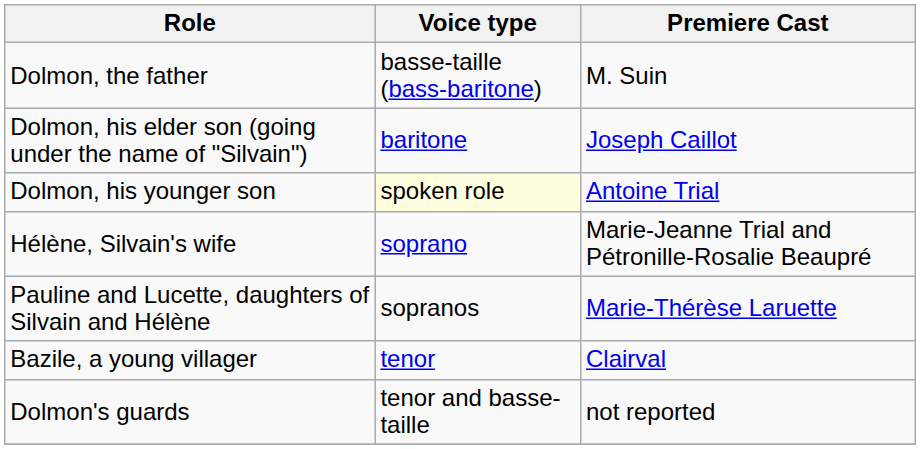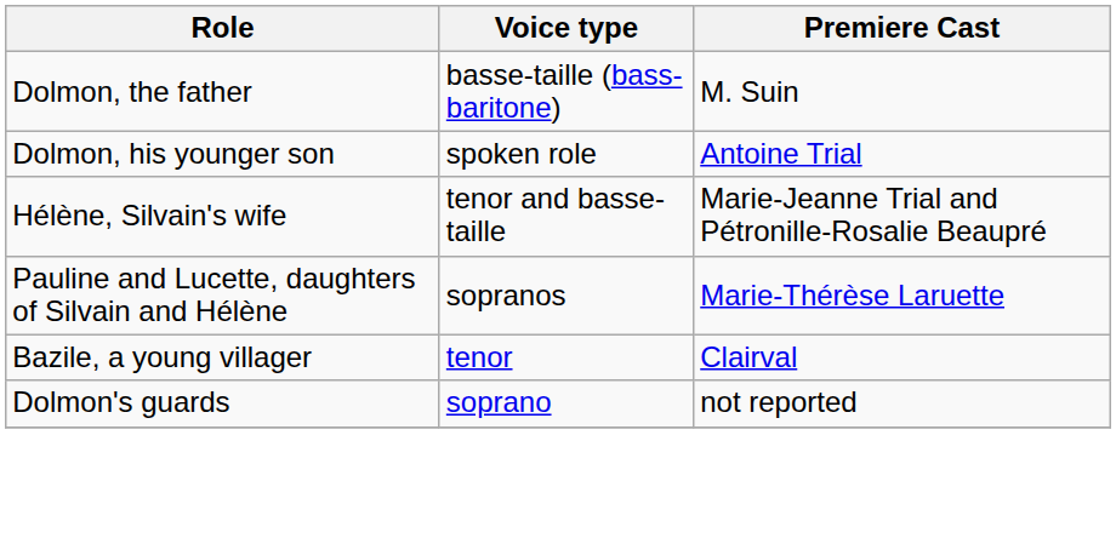 <table class="wikitable">
 <tr>
 <th>Role</th>
 <th>Voice type</th>
 <th>Premiere Cast</th>
 </tr>
 <tr>
 <td>Dolmon, the father</td>
 <td>basse-taille (<a href='#'>bass-baritone</a>)</td>
 <td>M. Suin</td>
 </tr>
 <tr>
-<td>Dolmon, his elder son (going under the name of "Silvain")</td>
-<td><a href='#'>baritone</a></td>
-<td><a href='#'>Joseph Caillot</a></td>
-</tr>
-<tr>
 <td>Dolmon, his younger son</td>
-<td style="background: lightyellow;">spoken role</td>
+<td>spoken role</td>
 <td><a href='#'>Antoine Trial</a></td>
 </tr>
 <tr>
 <td>Hélène, Silvain's wife</td>
-<td><a href='#'>soprano</a></td>
+<td>tenor and basse-taille</td>
 <td>Marie-Jeanne Trial and Pétronille-Rosalie Beaupré</td>
 </tr>
 <tr>
 <td>Pauline and Lucette, daughters of Silvain and Hélène</td>
 <td>sopranos</td>
 <td><a href='#'>Marie-Thérèse Laruette</a></td>
 </tr>
 <tr>
 <td>Bazile, a young villager</td>
 <td><a href='#'>tenor</a></td>
 <td><a href='#'>Clairval</a></td>
 </tr>
 <tr>
 <td>Dolmon's guards</td>
-<td>tenor and basse-taille</td>
+<td><a href='#'>soprano</a></td>
 <td>not reported</td>
 </tr>
 <tr>
 </tr>
 </table>
